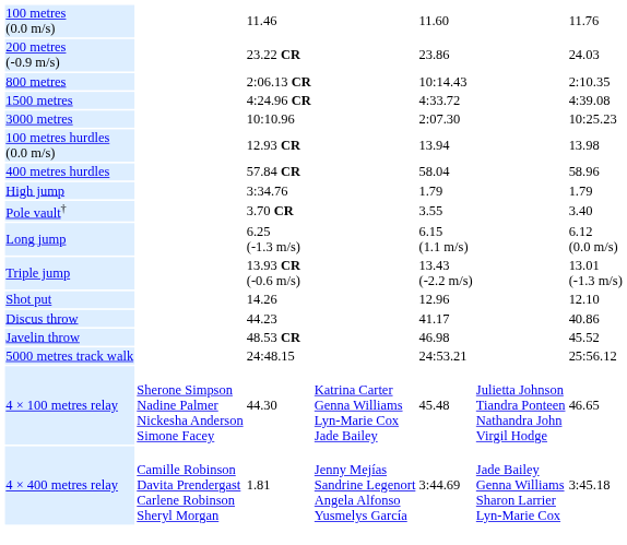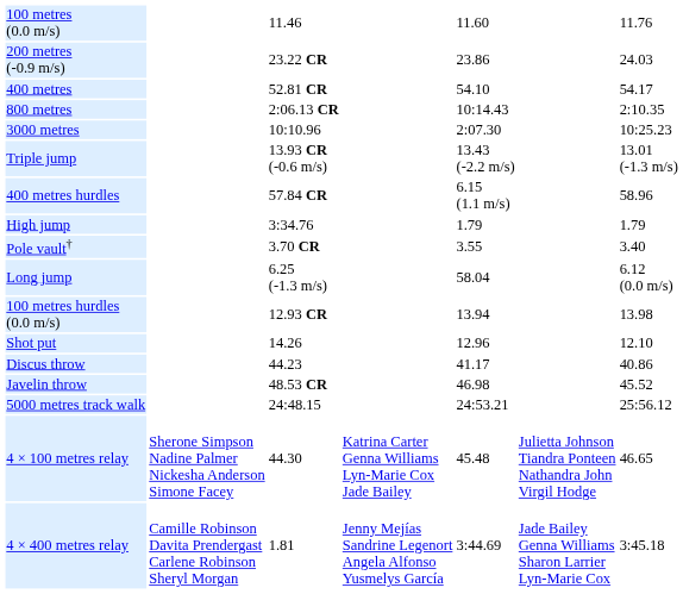 <table>
 <tr>
 <td bgcolor = DDEEFF><a href='#'>100 metres</a> <br> (0.0 m/s)</td>
 <td></td>
 <td>11.46</td>
 <td></td>
 <td>11.60</td>
 <td></td>
 <td>11.76</td>
 </tr>
 <tr>
 <td bgcolor = DDEEFF><a href='#'>200 metres</a> <br> (-0.9 m/s)</td>
 <td></td>
 <td>23.22 <strong>CR</strong></td>
 <td></td>
 <td>23.86</td>
 <td></td>
 <td>24.03</td>
 </tr>
 <tr>
+<td bgcolor = DDEEFF><a href='#'>400 metres</a></td>
+<td></td>
+<td>52.81 <strong>CR</strong></td>
+<td></td>
+<td>54.10</td>
+<td></td>
+<td>54.17</td>
+</tr>
+<tr>
 <td bgcolor = DDEEFF><a href='#'>800 metres</a></td>
 <td></td>
 <td>2:06.13 <strong>CR</strong></td>
 <td></td>
 <td>10:14.43</td>
 <td></td>
 <td>2:10.35</td>
-</tr>
-<tr>
-<td bgcolor = DDEEFF><a href='#'>1500 metres</a></td>
-<td></td>
-<td>4:24.96 <strong>CR</strong></td>
-<td></td>
-<td>4:33.72</td>
-<td></td>
-<td>4:39.08</td>
 </tr>
 <tr>
 <td bgcolor = DDEEFF><a href='#'>3000 metres</a></td>
 <td></td>
 <td>10:10.96</td>
 <td></td>
 <td>2:07.30</td>
 <td></td>
 <td>10:25.23</td>
 </tr>
 <tr>
-<td bgcolor = DDEEFF><a href='#'>100 metres hurdles</a> <br> (0.0 m/s)</td>
+<td bgcolor = DDEEFF><a href='#'>Triple jump</a></td>
 <td></td>
-<td>12.93 <strong>CR</strong></td>
+<td>13.93 <strong>CR</strong> <br> (-0.6 m/s)</td>
 <td></td>
-<td>13.94</td>
+<td>13.43 <br> (-2.2 m/s)</td>
 <td></td>
-<td>13.98</td>
+<td>13.01 <br> (-1.3 m/s)</td>
 </tr>
 <tr>
 <td bgcolor = DDEEFF><a href='#'>400 metres hurdles</a></td>
 <td></td>
 <td>57.84 <strong>CR</strong></td>
 <td></td>
-<td>58.04</td>
+<td>6.15 <br> (1.1 m/s)</td>
 <td></td>
 <td>58.96</td>
 </tr>
 <tr>
 <td bgcolor = DDEEFF><a href='#'>High jump</a></td>
 <td></td>
 <td>3:34.76</td>
 <td></td>
 <td>1.79</td>
 <td></td>
 <td>1.79</td>
 </tr>
 <tr>
 <td bgcolor = DDEEFF><a href='#'>Pole vault</a><sup>†</sup></td>
 <td></td>
 <td>3.70 <strong>CR</strong></td>
 <td></td>
 <td>3.55</td>
 <td></td>
 <td>3.40</td>
 </tr>
 <tr>
 <td bgcolor = DDEEFF><a href='#'>Long jump</a></td>
 <td></td>
 <td>6.25 <br> (-1.3 m/s)</td>
 <td></td>
-<td>6.15 <br> (1.1 m/s)</td>
+<td>58.04</td>
 <td></td>
 <td>6.12 <br> (0.0 m/s)</td>
 </tr>
 <tr>
-<td bgcolor = DDEEFF><a href='#'>Triple jump</a></td>
+<td bgcolor = DDEEFF><a href='#'>100 metres hurdles</a> <br> (0.0 m/s)</td>
 <td></td>
-<td>13.93 <strong>CR</strong> <br> (-0.6 m/s)</td>
+<td>12.93 <strong>CR</strong></td>
 <td></td>
-<td>13.43 <br> (-2.2 m/s)</td>
+<td>13.94</td>
 <td></td>
-<td>13.01 <br> (-1.3 m/s)</td>
+<td>13.98</td>
 </tr>
 <tr>
 <td bgcolor = DDEEFF><a href='#'>Shot put</a></td>
 <td></td>
 <td>14.26</td>
 <td></td>
 <td>12.96</td>
 <td></td>
 <td>12.10</td>
 </tr>
 <tr>
 <td bgcolor = DDEEFF><a href='#'>Discus throw</a></td>
 <td></td>
 <td>44.23</td>
 <td></td>
 <td>41.17</td>
 <td></td>
 <td>40.86</td>
 </tr>
 <tr>
 <td bgcolor = DDEEFF><a href='#'>Javelin throw</a></td>
 <td></td>
 <td>48.53 <strong>CR</strong></td>
 <td></td>
 <td>46.98</td>
 <td></td>
 <td>45.52</td>
 </tr>
 <tr>
 <td bgcolor = DDEEFF><a href='#'>5000 metres track walk</a></td>
 <td></td>
 <td>24:48.15</td>
 <td></td>
 <td>24:53.21</td>
 <td></td>
 <td>25:56.12</td>
 </tr>
 <tr>
 <td bgcolor = DDEEFF><a href='#'>4 × 100 metres relay</a></td>
 <td> <br><a href='#'>Sherone Simpson</a> <br><a href='#'>Nadine Palmer</a> <br><a href='#'>Nickesha Anderson</a> <br><a href='#'>Simone Facey</a></td>
 <td>44.30</td>
 <td> <br><a href='#'>Katrina Carter</a> <br><a href='#'>Genna Williams</a> <br><a href='#'>Lyn-Marie Cox</a> <br><a href='#'>Jade Bailey</a></td>
 <td>45.48</td>
 <td> <br><a href='#'>Julietta Johnson</a> <br><a href='#'>Tiandra Ponteen</a> <br><a href='#'>Nathandra John</a> <br><a href='#'>Virgil Hodge</a></td>
 <td>46.65</td>
 </tr>
 <tr>
 <td bgcolor = DDEEFF><a href='#'>4 × 400 metres relay</a></td>
 <td> <br><a href='#'>Camille Robinson</a> <br><a href='#'>Davita Prendergast</a> <br><a href='#'>Carlene Robinson</a> <br><a href='#'>Sheryl Morgan</a></td>
 <td>1.81</td>
 <td> <br><a href='#'>Jenny Mejías</a> <br><a href='#'>Sandrine Legenort</a> <br><a href='#'>Angela Alfonso</a> <br><a href='#'>Yusmelys García</a></td>
 <td>3:44.69</td>
 <td> <br><a href='#'>Jade Bailey</a> <br><a href='#'>Genna Williams</a> <br><a href='#'>Sharon Larrier</a> <br><a href='#'>Lyn-Marie Cox</a></td>
 <td>3:45.18</td>
 </tr>
 </table>
